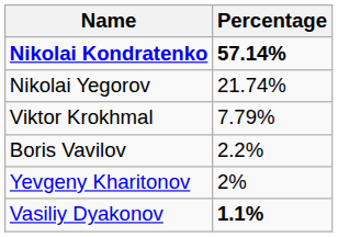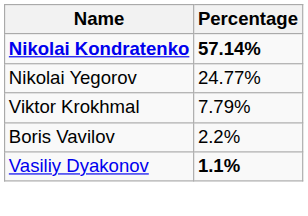 <table class="wikitable">
 <tr>
 <th>Name</th>
 <th>Percentage</th>
 </tr>
 <tr>
 <td><strong><a href='#'>Nikolai Kondratenko</a></strong></td>
 <td><strong>57.14%</strong></td>
 </tr>
 <tr>
 <td>Nikolai Yegorov</td>
-<td>21.74%</td>
+<td>24.77%</td>
 </tr>
 <tr>
 <td>Viktor Krokhmal</td>
 <td>7.79%</td>
 </tr>
 <tr>
 <td>Boris Vavilov</td>
 <td>2.2%</td>
 </tr>
 <tr>
-<td><a href='#'>Yevgeny Kharitonov</a></td>
-<td>2%</td>
-</tr>
-<tr>
 <td><a href='#'>Vasiliy Dyakonov</a></td>
 <td><strong>1.1%</strong></td>
 </tr>
 </table>
